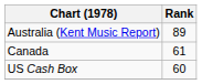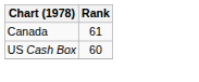 <table class="wikitable sortable">
 <tr>
 <th>Chart (1978)</th>
 <th style="text-align:center;">Rank</th>
-</tr>
-<tr>
-<td>Australia (<a href='#'>Kent Music Report</a>)</td>
-<td style="text-align:center;">89</td>
 </tr>
 <tr>
 <td>Canada </td>
 <td style="text-align:center;">61</td>
 </tr>
 <tr>
 <td>US <em>Cash Box</em> </td>
 <td style="text-align:center;">60</td>
 </tr>
 <tr>
 </tr>
 </table>
